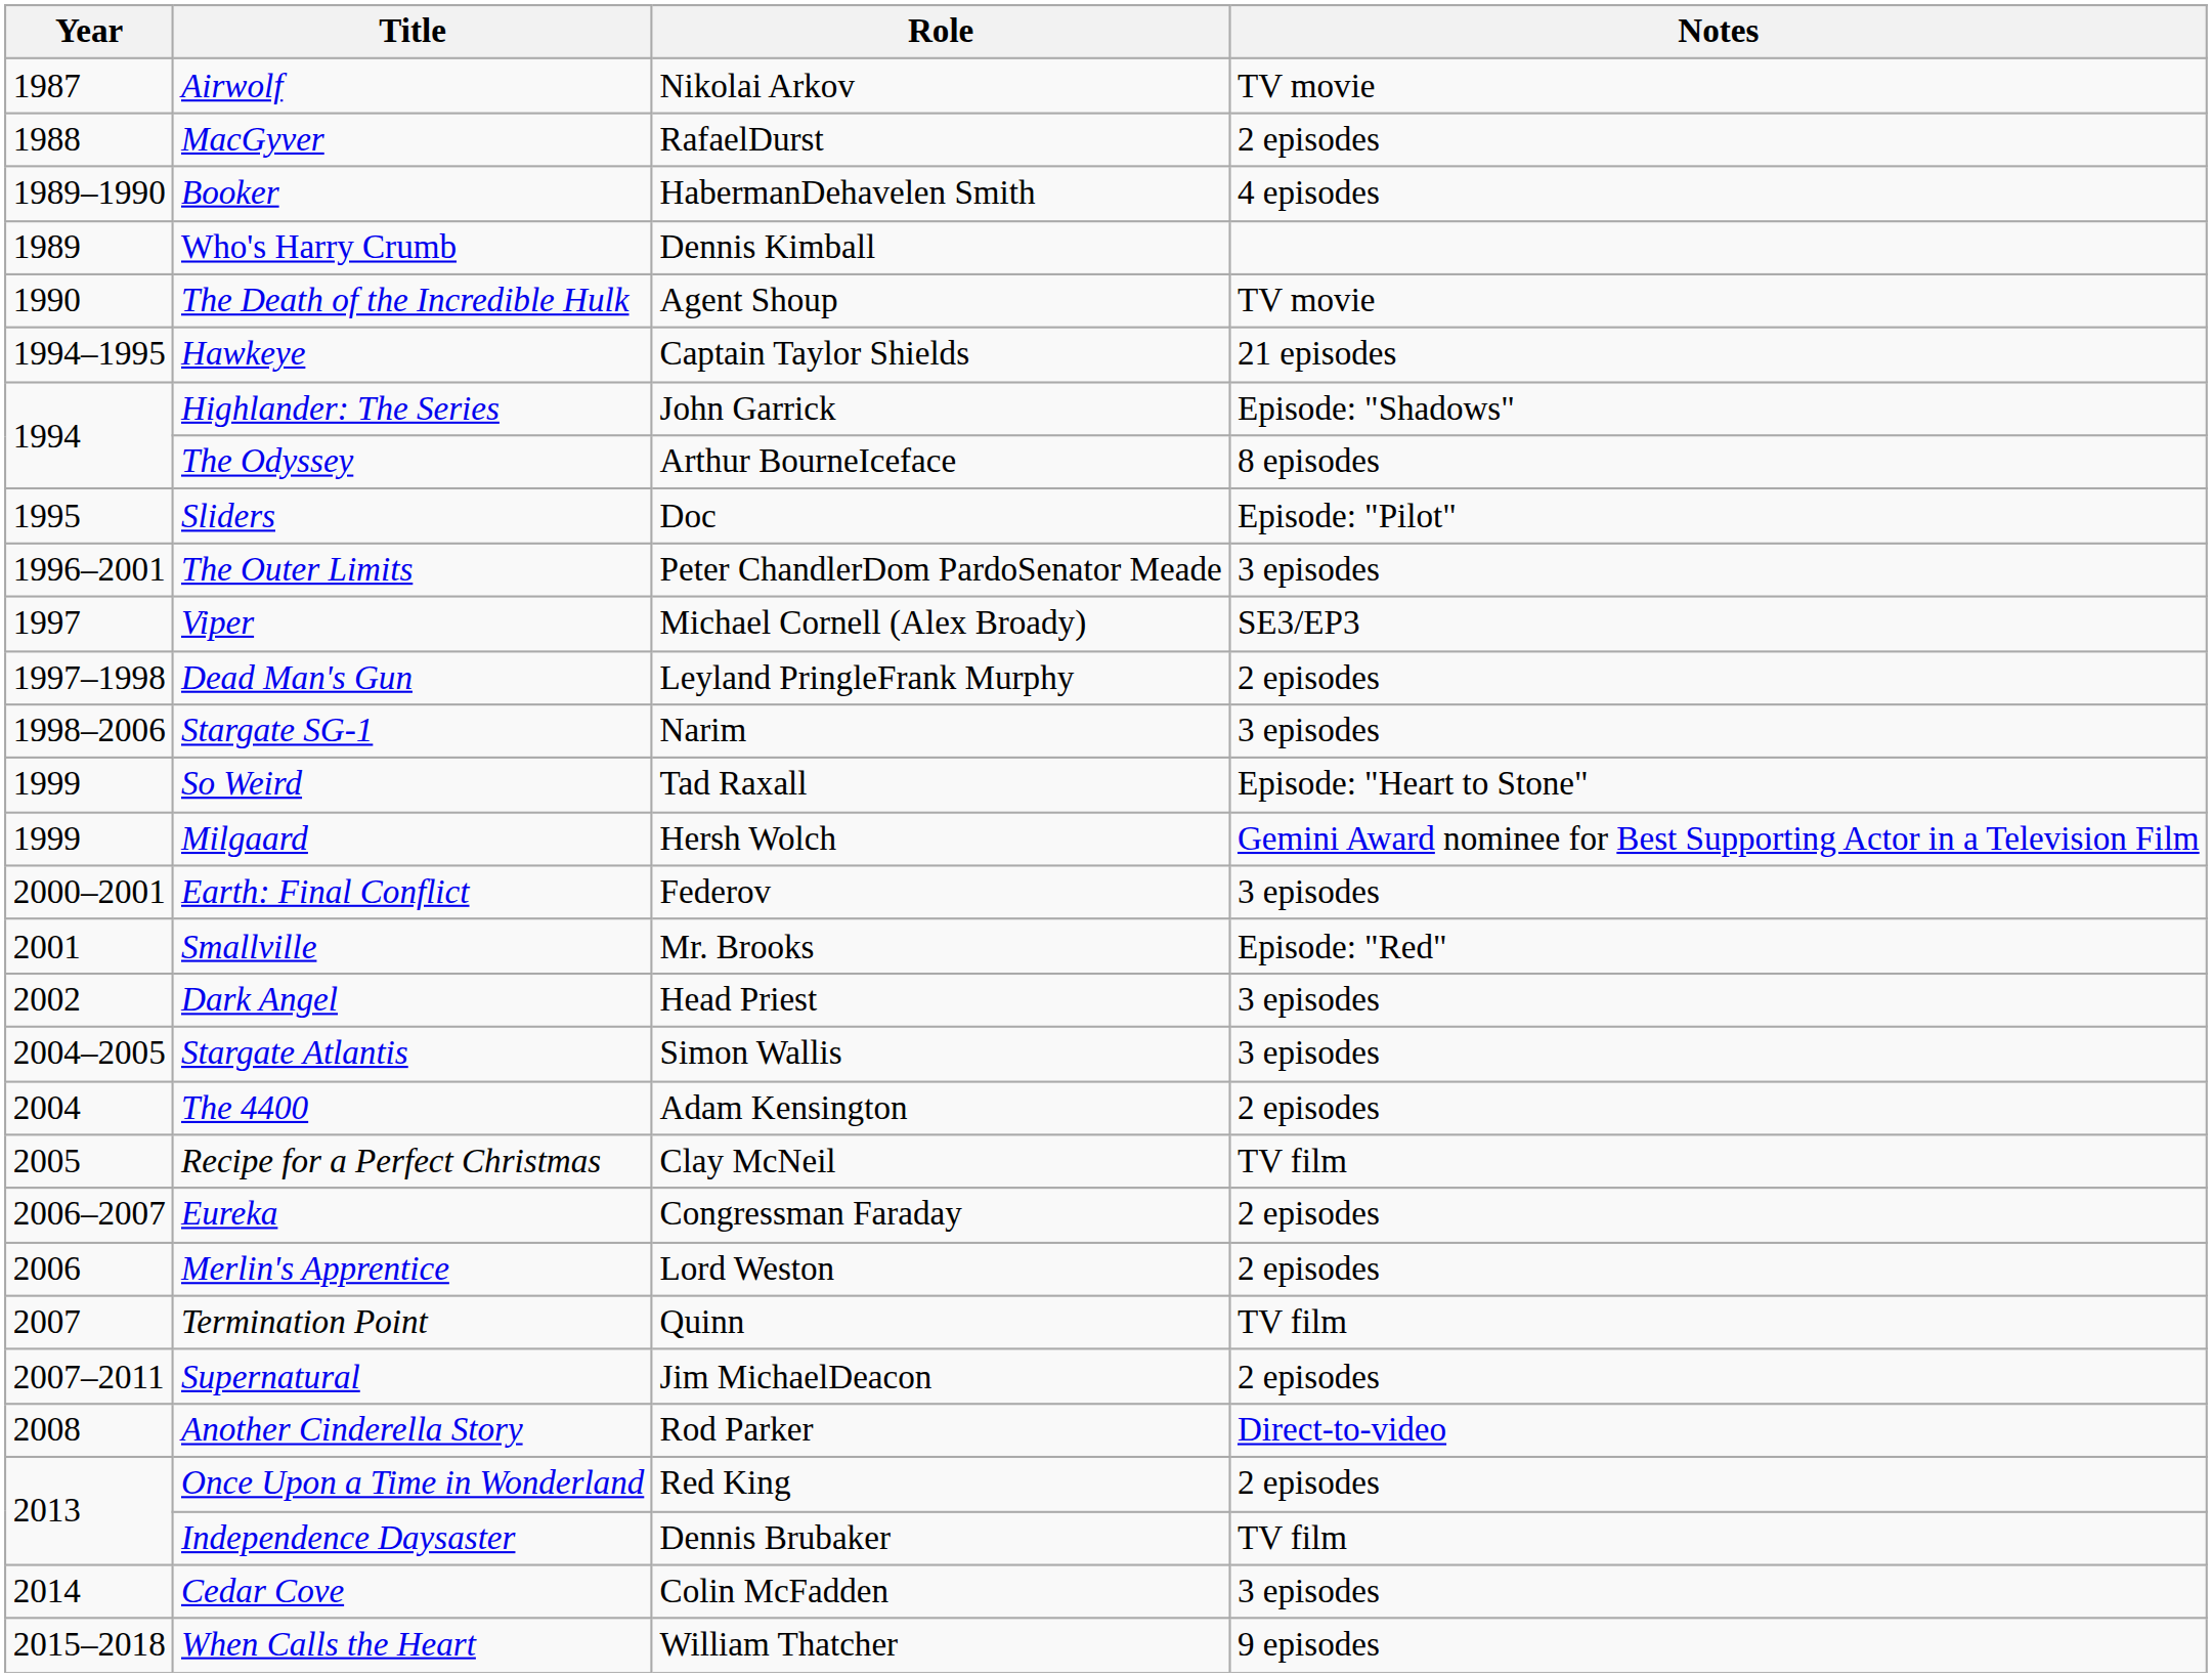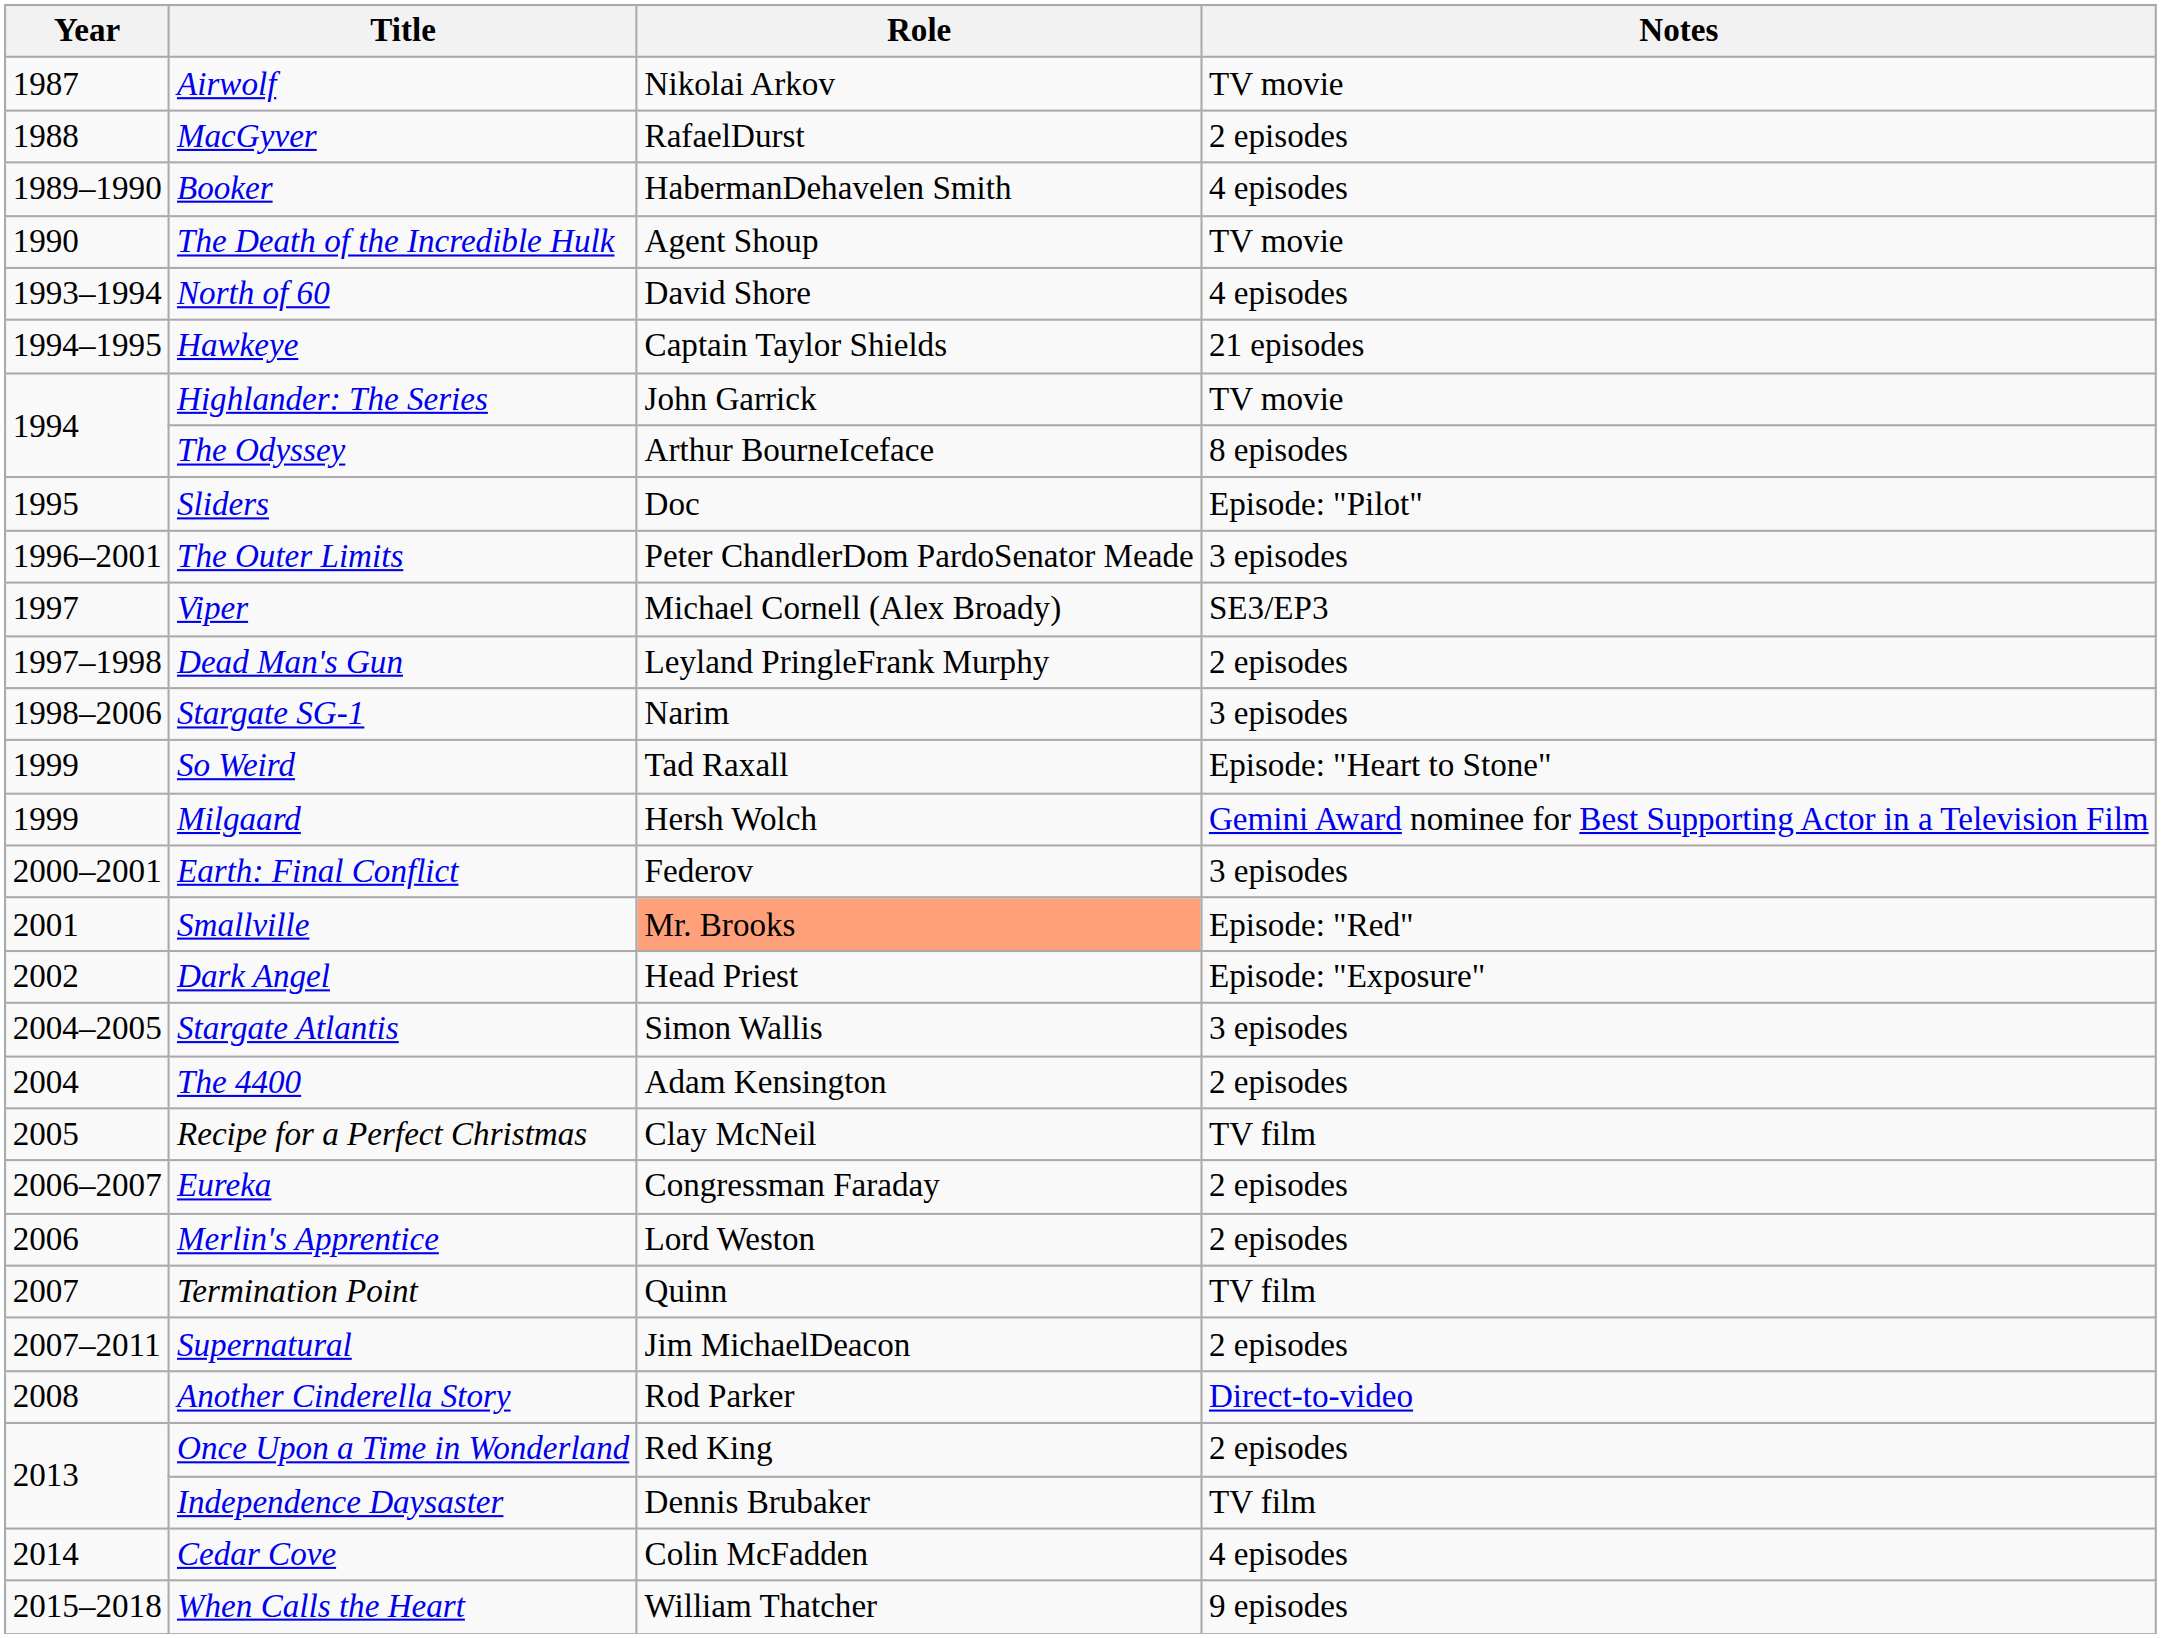 <table class="wikitable sortable">
 <tr>
 <th>Year</th>
 <th>Title</th>
 <th>Role</th>
 <th class="unsortable">Notes</th>
 </tr>
 <tr>
 <td>1987</td>
 <td><em><a href='#'>Airwolf</a></em></td>
 <td>Nikolai Arkov</td>
 <td>TV movie</td>
 </tr>
 <tr>
 <td>1988</td>
 <td><em><a href='#'>MacGyver</a></em></td>
 <td>RafaelDurst</td>
 <td>2 episodes</td>
 </tr>
 <tr>
 <td>1989–1990</td>
 <td><a href='#'><em>Booker</em></a></td>
 <td>HabermanDehavelen Smith</td>
 <td>4 episodes</td>
 </tr>
 <tr>
-<td>1989</td>
-<td><a href='#'>Who's Harry Crumb</a></td>
-<td>Dennis Kimball</td>
-<td></td>
-</tr>
-<tr>
 <td>1990</td>
 <td data-sort-value="Death of the Incredible Hulk, The"><em><a href='#'>The Death of the Incredible Hulk</a></em></td>
 <td>Agent Shoup</td>
 <td>TV movie</td>
+</tr>
+<tr>
+<td>1993–1994</td>
+<td><em><a href='#'>North of 60</a></em></td>
+<td>David Shore</td>
+<td>4 episodes</td>
 </tr>
 <tr>
 <td>1994–1995</td>
 <td><a href='#'><em>Hawkeye</em></a></td>
 <td>Captain Taylor Shields</td>
 <td>21 episodes</td>
 </tr>
 <tr>
 <td rowspan="2">1994</td>
 <td><em><a href='#'>Highlander: The Series</a></em></td>
 <td>John Garrick</td>
-<td>Episode: "Shadows"</td>
+<td>TV movie</td>
 </tr>
 <tr>
 <td data-sort-value="Odyssey, The"><a href='#'><em>The Odyssey</em></a></td>
 <td>Arthur BourneIceface</td>
 <td>8 episodes</td>
 </tr>
 <tr>
 <td>1995</td>
 <td><em><a href='#'>Sliders</a></em></td>
 <td>Doc</td>
 <td>Episode: "Pilot"</td>
 </tr>
 <tr>
 <td>1996–2001</td>
 <td data-sort-value="Outer Limits, The"><a href='#'><em>The Outer Limits</em></a></td>
 <td>Peter ChandlerDom PardoSenator Meade</td>
 <td>3 episodes</td>
 </tr>
 <tr>
 <td>1997</td>
 <td><a href='#'><em>Viper</em></a></td>
 <td>Michael Cornell (Alex Broady)</td>
 <td>SE3/EP3</td>
 </tr>
 <tr>
 <td>1997–1998</td>
 <td><em><a href='#'>Dead Man's Gun</a></em></td>
 <td>Leyland PringleFrank Murphy</td>
 <td>2 episodes</td>
 </tr>
 <tr>
 <td>1998–2006</td>
 <td><em><a href='#'>Stargate SG-1</a></em></td>
 <td>Narim</td>
 <td>3 episodes</td>
 </tr>
 <tr>
 <td>1999</td>
 <td><em><a href='#'>So Weird</a></em></td>
 <td>Tad Raxall</td>
 <td>Episode: "Heart to Stone"</td>
 </tr>
 <tr>
 <td>1999</td>
 <td><em><a href='#'>Milgaard</a></em></td>
 <td>Hersh Wolch</td>
 <td><a href='#'>Gemini Award</a> nominee for <a href='#'>Best Supporting Actor in a Television Film</a></td>
 </tr>
 <tr>
 <td>2000–2001</td>
 <td><em><a href='#'>Earth: Final Conflict</a></em></td>
 <td>Federov</td>
 <td>3 episodes</td>
 </tr>
 <tr>
 <td>2001</td>
 <td><em><a href='#'>Smallville</a></em></td>
-<td>Mr. Brooks</td>
+<td style="background: lightsalmon;">Mr. Brooks</td>
 <td>Episode: "Red"</td>
 </tr>
 <tr>
 <td>2002</td>
 <td><a href='#'><em>Dark Angel</em></a></td>
 <td>Head Priest</td>
-<td>3 episodes</td>
+<td>Episode: "Exposure"</td>
 </tr>
 <tr>
 <td>2004–2005</td>
 <td><em><a href='#'>Stargate Atlantis</a></em></td>
 <td>Simon Wallis</td>
 <td>3 episodes</td>
 </tr>
 <tr>
 <td>2004</td>
 <td data-sort-value="4400, The"><em><a href='#'>The 4400</a></em></td>
 <td>Adam Kensington</td>
 <td>2 episodes</td>
 </tr>
 <tr>
 <td>2005</td>
 <td><em>Recipe for a Perfect Christmas</em></td>
 <td>Clay McNeil</td>
 <td>TV film</td>
 </tr>
 <tr>
 <td>2006–2007</td>
 <td><a href='#'><em>Eureka</em></a></td>
 <td>Congressman Faraday</td>
 <td>2 episodes</td>
 </tr>
 <tr>
 <td>2006</td>
 <td><em><a href='#'>Merlin's Apprentice</a></em></td>
 <td>Lord Weston</td>
 <td>2 episodes</td>
 </tr>
 <tr>
 <td>2007</td>
 <td><em>Termination Point</em></td>
 <td>Quinn</td>
 <td>TV film</td>
 </tr>
 <tr>
 <td>2007–2011</td>
 <td><a href='#'><em>Supernatural</em></a></td>
 <td>Jim MichaelDeacon</td>
 <td>2 episodes</td>
 </tr>
 <tr>
 <td>2008</td>
 <td><em><a href='#'>Another Cinderella Story</a></em></td>
 <td>Rod Parker</td>
 <td><a href='#'>Direct-to-video</a></td>
 </tr>
 <tr>
 <td rowspan="2">2013</td>
 <td><em><a href='#'>Once Upon a Time in Wonderland</a></em></td>
 <td>Red King</td>
 <td>2 episodes</td>
 </tr>
 <tr>
 <td><em><a href='#'>Independence Daysaster</a></em></td>
 <td>Dennis Brubaker</td>
 <td>TV film</td>
 </tr>
 <tr>
 <td>2014</td>
 <td><a href='#'><em>Cedar Cove</em></a></td>
 <td>Colin McFadden</td>
-<td>3 episodes</td>
+<td>4 episodes</td>
 </tr>
 <tr>
 <td>2015–2018</td>
 <td><em><a href='#'>When Calls the Heart</a></em></td>
 <td>William Thatcher</td>
 <td>9 episodes</td>
 </tr>
 </table>
